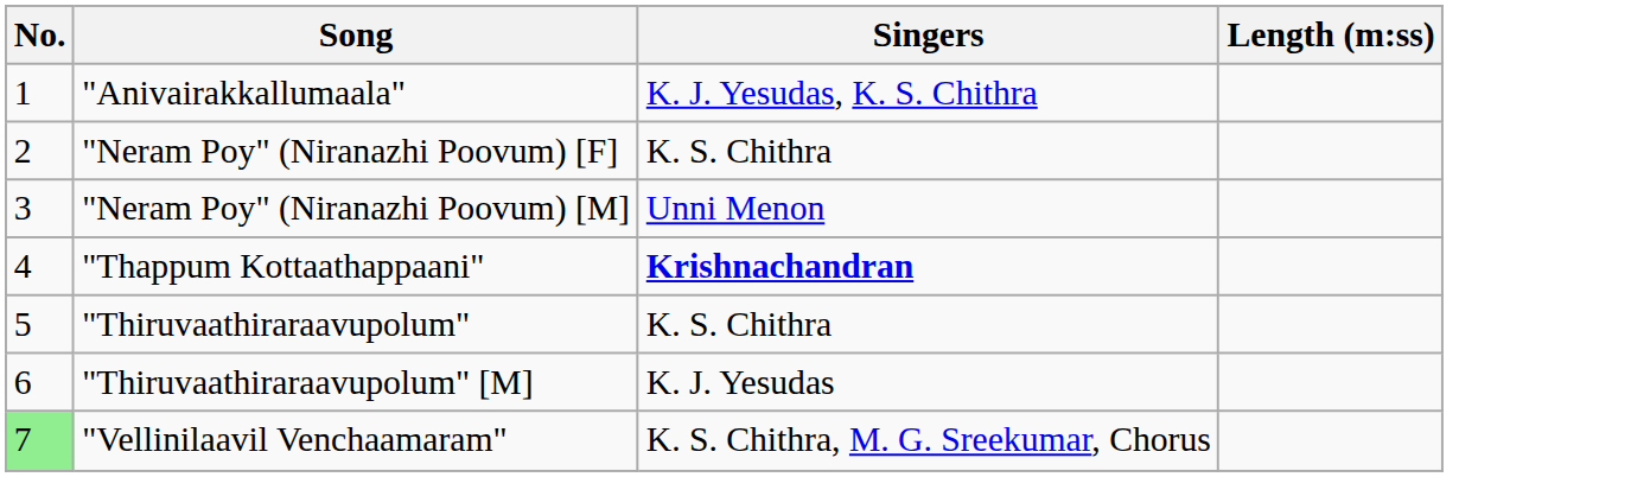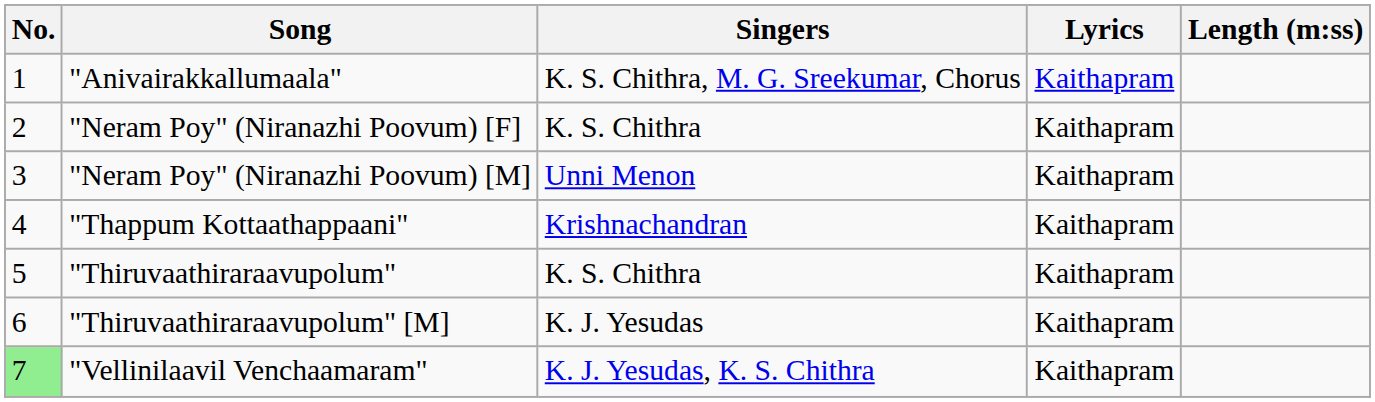 <table class="wikitable" style="font-size:95%;">
 <tr>
 <th>No.</th>
 <th>Song</th>
 <th>Singers</th>
+<th>Lyrics</th>
 <th>Length (m:ss)</th>
 </tr>
 <tr>
 <td>1</td>
 <td>"Anivairakkallumaala"</td>
-<td><a href='#'>K. J. Yesudas</a>, <a href='#'>K. S. Chithra</a></td>
+<td>K. S. Chithra, <a href='#'>M. G. Sreekumar</a>, Chorus</td>
+<td><a href='#'>Kaithapram</a></td>
 <td></td>
 </tr>
 <tr>
 <td>2</td>
 <td>"Neram Poy" (Niranazhi Poovum) [F]</td>
 <td>K. S. Chithra</td>
+<td>Kaithapram</td>
 <td></td>
 </tr>
 <tr>
 <td>3</td>
 <td>"Neram Poy" (Niranazhi Poovum) [M]</td>
 <td><a href='#'>Unni Menon</a></td>
+<td>Kaithapram</td>
 <td></td>
 </tr>
 <tr>
 <td>4</td>
 <td>"Thappum Kottaathappaani"</td>
-<td><strong><a href='#'>Krishnachandran</a></strong></td>
+<td><a href='#'>Krishnachandran</a></td>
+<td>Kaithapram</td>
 <td></td>
 </tr>
 <tr>
 <td>5</td>
 <td>"Thiruvaathiraraavupolum"</td>
 <td>K. S. Chithra</td>
+<td>Kaithapram</td>
 <td></td>
 </tr>
 <tr>
 <td>6</td>
 <td>"Thiruvaathiraraavupolum" [M]</td>
 <td>K. J. Yesudas</td>
+<td>Kaithapram</td>
 <td></td>
 </tr>
 <tr>
 <td style="background: lightgreen;">7</td>
 <td>"Vellinilaavil Venchaamaram"</td>
-<td>K. S. Chithra, <a href='#'>M. G. Sreekumar</a>, Chorus</td>
+<td><a href='#'>K. J. Yesudas</a>, <a href='#'>K. S. Chithra</a></td>
+<td>Kaithapram</td>
 <td></td>
 </tr>
 </table>
